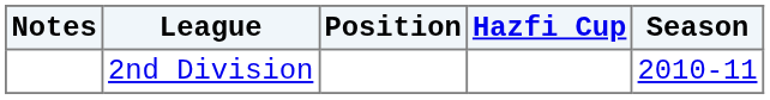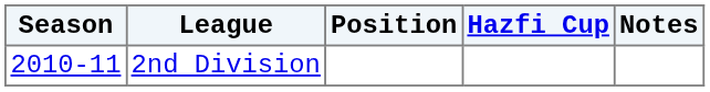 <table border="1" cellpadding="2" style="border-collapse:collapse; text-align:center; font-size:normal;">
 <tr style="background:#f0f6fa;">
-<th>Notes</th>
+<th>Season</th>
 <th>League</th>
 <th>Position</th>
 <th><a href='#'>Hazfi Cup</a></th>
-<th>Season</th>
+<th>Notes</th>
 </tr>
 <tr>
-<td></td>
+<td><a href='#'>2010-11</a></td>
 <td><a href='#'>2nd Division</a></td>
 <td></td>
 <td></td>
-<td><a href='#'>2010-11</a></td>
+<td></td>
 </tr>
 </table>
